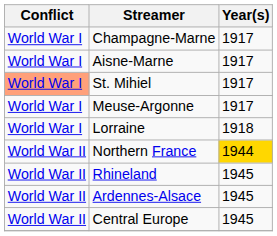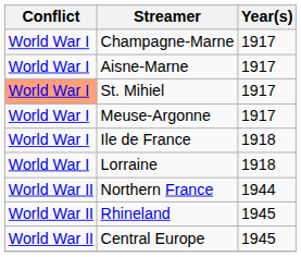 <table class="wikitable" align="left">
 <tr bgcolor="#efefef">
 <th>Conflict</th>
 <th>Streamer</th>
 <th>Year(s)</th>
 </tr>
 <tr>
 <td><a href='#'>World War I</a></td>
 <td>Champagne-Marne</td>
 <td>1917</td>
 </tr>
 <tr>
 <td><a href='#'>World War I</a></td>
 <td>Aisne-Marne</td>
 <td>1917</td>
 </tr>
 <tr>
 <td style="background: lightsalmon;"><a href='#'>World War I</a></td>
 <td>St. Mihiel</td>
 <td>1917</td>
 </tr>
 <tr>
 <td><a href='#'>World War I</a></td>
 <td>Meuse-Argonne</td>
 <td>1917</td>
 </tr>
 <tr>
 <td><a href='#'>World War I</a></td>
+<td>Ile de France</td>
+<td>1918</td>
+</tr>
+<tr>
+<td><a href='#'>World War I</a></td>
 <td>Lorraine</td>
 <td>1918</td>
 </tr>
 <tr>
 <td><a href='#'>World War II</a></td>
 <td>Northern <a href='#'>France</a></td>
-<td style="background: gold;">1944</td>
+<td>1944</td>
 </tr>
 <tr>
 <td><a href='#'>World War II</a></td>
 <td><a href='#'>Rhineland</a></td>
-<td>1945</td>
-</tr>
-<tr>
-<td><a href='#'>World War II</a></td>
-<td><a href='#'>Ardennes-Alsace</a></td>
 <td>1945</td>
 </tr>
 <tr>
 <td><a href='#'>World War II</a></td>
 <td>Central Europe</td>
 <td>1945</td>
 </tr>
 <tr>
 </tr>
 </table>
